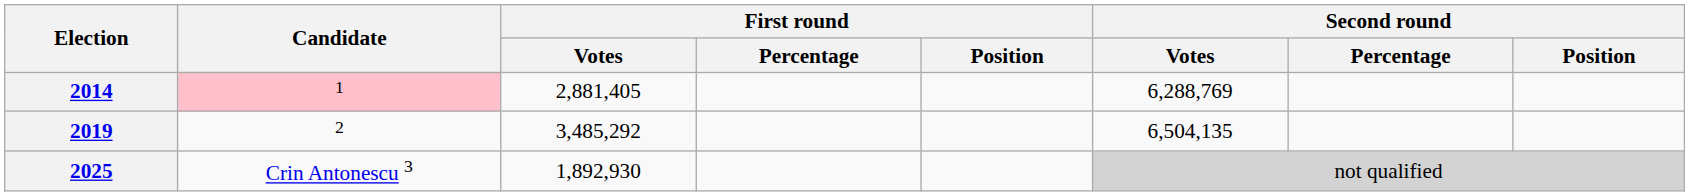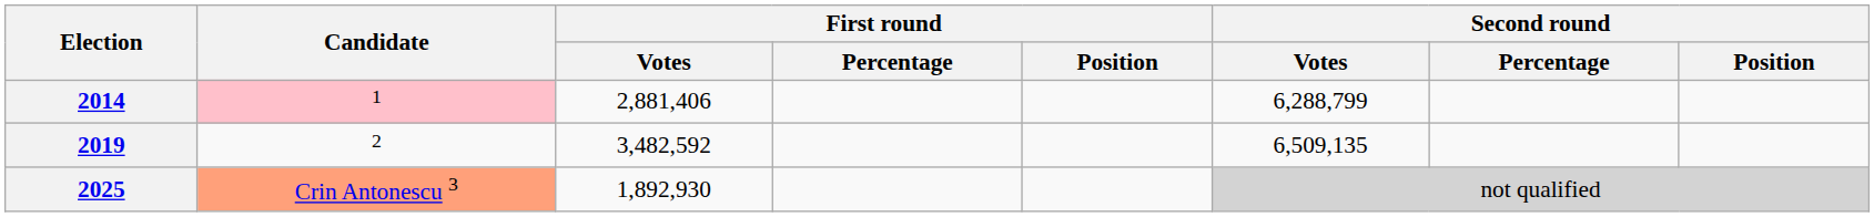 <table class=wikitable width=100%>
 <tr>
 <th rowspan=2>Election</th>
 <th rowspan=2>Candidate</th>
 <th colspan=3>First round</th>
 <th colspan=3>Second round</th>
 </tr>
 <tr>
 <th>Votes</th>
 <th>Percentage</th>
 <th>Position</th>
 <th>Votes</th>
 <th>Percentage</th>
 <th>Position</th>
 </tr>
 <tr align=center>
 <th><a href='#'>2014</a></th>
 <td style="background: pink;"><sup>1</sup></td>
-<td>2,881,405</td>
+<td>2,881,406</td>
 <td></td>
 <td></td>
-<td>6,288,769</td>
+<td>6,288,799</td>
 <td></td>
 <td></td>
 </tr>
 <tr align=center>
 <th><a href='#'>2019</a></th>
 <td><sup>2</sup></td>
-<td>3,485,292</td>
+<td>3,482,592</td>
 <td></td>
 <td></td>
-<td>6,504,135</td>
+<td>6,509,135</td>
 <td></td>
 <td></td>
 </tr>
 <tr align=center>
 <th><a href='#'>2025</a></th>
-<td><a href='#'>Crin Antonescu</a> <sup>3</sup></td>
+<td style="background: lightsalmon;"><a href='#'>Crin Antonescu</a> <sup>3</sup></td>
 <td>1,892,930</td>
 <td></td>
 <td></td>
 <td bgcolor=lightgrey colspan=3>not qualified</td>
 </tr>
 </table>
